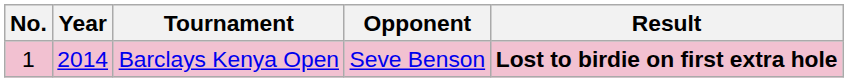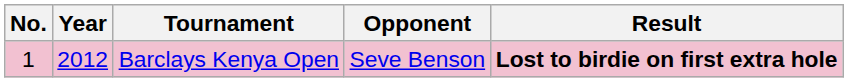 <table class="wikitable" style="font-size:95%;">
 <tr>
 <th>No.</th>
 <th>Year</th>
 <th>Tournament</th>
 <th>Opponent</th>
 <th>Result</th>
 </tr>
 <tr style="background:#F2C1D1;">
 <td align=center>1</td>
-<td><a href='#'>2014</a></td>
+<td><a href='#'>2012</a></td>
 <td><a href='#'>Barclays Kenya Open</a></td>
 <td> <a href='#'>Seve Benson</a></td>
 <td><strong>Lost to birdie on first extra hole</strong></td>
 </tr>
 </table>
